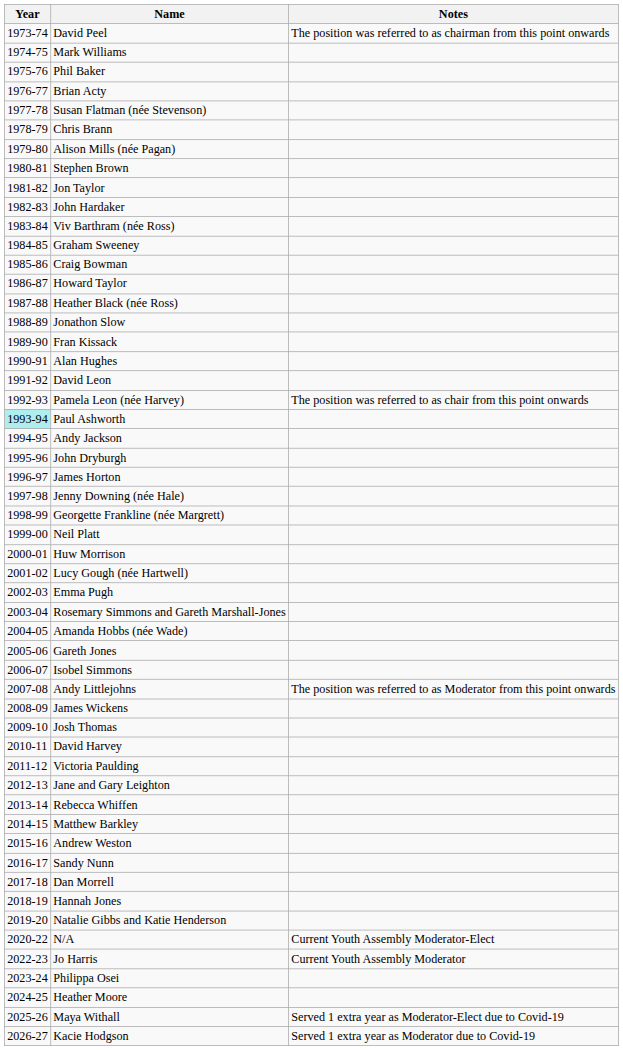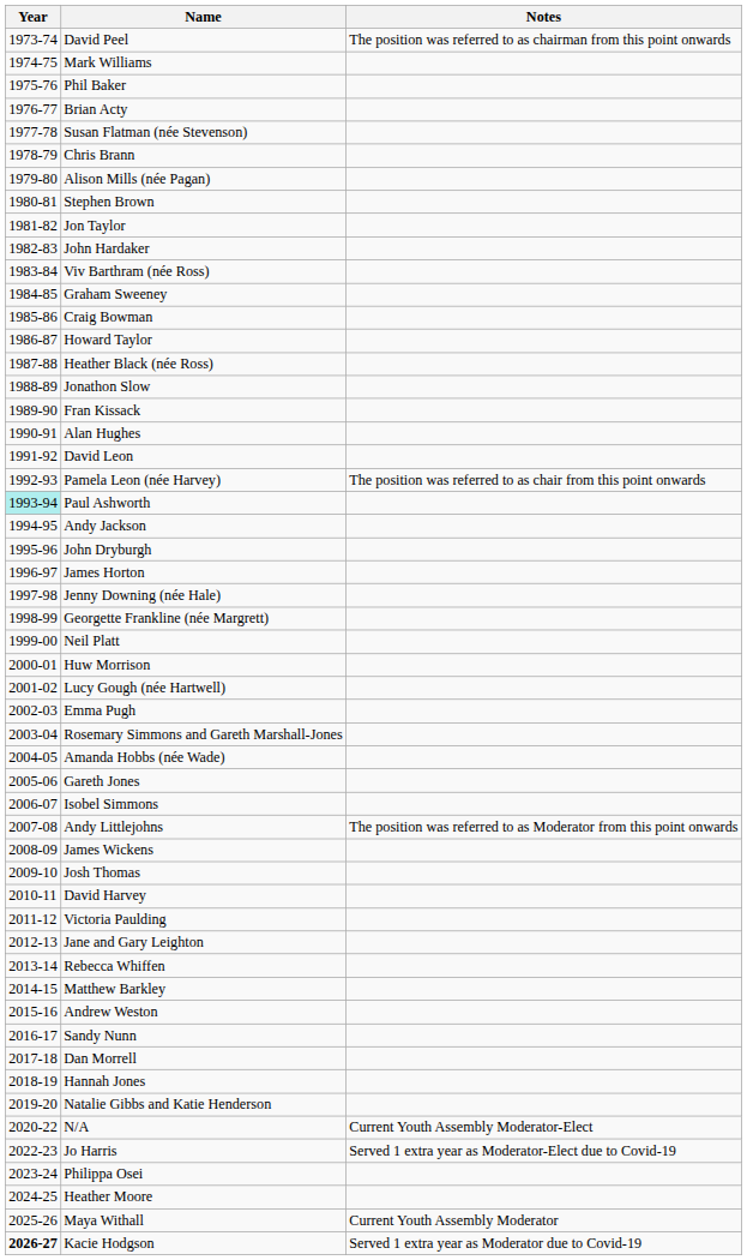 <table class="wikitable">
 <tr>
 <th>Year</th>
 <th>Name</th>
 <th>Notes</th>
 </tr>
 <tr>
 <td>1973-74</td>
 <td>David Peel</td>
 <td>The position was referred to as chairman from this point onwards</td>
 </tr>
 <tr>
 <td>1974-75</td>
 <td>Mark Williams</td>
 <td></td>
 </tr>
 <tr>
 <td>1975-76</td>
 <td>Phil Baker</td>
 <td></td>
 </tr>
 <tr>
 <td>1976-77</td>
 <td>Brian Acty</td>
 <td></td>
 </tr>
 <tr>
 <td>1977-78</td>
 <td>Susan Flatman (née Stevenson)</td>
 <td></td>
 </tr>
 <tr>
 <td>1978-79</td>
 <td>Chris Brann</td>
 <td></td>
 </tr>
 <tr>
 <td>1979-80</td>
 <td>Alison Mills (née Pagan)</td>
 <td></td>
 </tr>
 <tr>
 <td>1980-81</td>
 <td>Stephen Brown</td>
 <td></td>
 </tr>
 <tr>
 <td>1981-82</td>
 <td>Jon Taylor</td>
 <td></td>
 </tr>
 <tr>
 <td>1982-83</td>
 <td>John Hardaker</td>
 <td></td>
 </tr>
 <tr>
 <td>1983-84</td>
 <td>Viv Barthram (née Ross)</td>
 <td></td>
 </tr>
 <tr>
 <td>1984-85</td>
 <td>Graham Sweeney</td>
 <td></td>
 </tr>
 <tr>
 <td>1985-86</td>
 <td>Craig Bowman</td>
 <td></td>
 </tr>
 <tr>
 <td>1986-87</td>
 <td>Howard Taylor</td>
 <td></td>
 </tr>
 <tr>
 <td>1987-88</td>
 <td>Heather Black (née Ross)</td>
 <td></td>
 </tr>
 <tr>
 <td>1988-89</td>
 <td>Jonathon Slow</td>
 <td></td>
 </tr>
 <tr>
 <td>1989-90</td>
 <td>Fran Kissack</td>
 <td></td>
 </tr>
 <tr>
 <td>1990-91</td>
 <td>Alan Hughes</td>
 <td></td>
 </tr>
 <tr>
 <td>1991-92</td>
 <td>David Leon</td>
 <td></td>
 </tr>
 <tr>
 <td>1992-93</td>
 <td>Pamela Leon (née Harvey)</td>
 <td>The position was referred to as chair from this point onwards</td>
 </tr>
 <tr>
 <td style="background: paleturquoise;">1993-94</td>
 <td>Paul Ashworth</td>
 <td></td>
 </tr>
 <tr>
 <td>1994-95</td>
 <td>Andy Jackson</td>
 <td></td>
 </tr>
 <tr>
 <td>1995-96</td>
 <td>John Dryburgh</td>
 <td></td>
 </tr>
 <tr>
 <td>1996-97</td>
 <td>James Horton</td>
 <td></td>
 </tr>
 <tr>
 <td>1997-98</td>
 <td>Jenny Downing (née Hale)</td>
 <td></td>
 </tr>
 <tr>
 <td>1998-99</td>
 <td>Georgette Frankline (née Margrett)</td>
 <td></td>
 </tr>
 <tr>
 <td>1999-00</td>
 <td>Neil Platt</td>
 <td></td>
 </tr>
 <tr>
 <td>2000-01</td>
 <td>Huw Morrison</td>
 <td></td>
 </tr>
 <tr>
 <td>2001-02</td>
 <td>Lucy Gough (née Hartwell)</td>
 <td></td>
 </tr>
 <tr>
 <td>2002-03</td>
 <td>Emma Pugh</td>
 <td></td>
 </tr>
 <tr>
 <td>2003-04</td>
 <td>Rosemary Simmons and Gareth Marshall-Jones</td>
 <td></td>
 </tr>
 <tr>
 <td>2004-05</td>
 <td>Amanda Hobbs (née Wade)</td>
 <td></td>
 </tr>
 <tr>
 <td>2005-06</td>
 <td>Gareth Jones</td>
 <td></td>
 </tr>
 <tr>
 <td>2006-07</td>
 <td>Isobel Simmons</td>
 <td></td>
 </tr>
 <tr>
 <td>2007-08</td>
 <td>Andy Littlejohns</td>
 <td>The position was referred to as Moderator from this point onwards</td>
 </tr>
 <tr>
 <td>2008-09</td>
 <td>James Wickens</td>
 <td></td>
 </tr>
 <tr>
 <td>2009-10</td>
 <td>Josh Thomas</td>
 <td></td>
 </tr>
 <tr>
 <td>2010-11</td>
 <td>David Harvey</td>
 <td></td>
 </tr>
 <tr>
 <td>2011-12</td>
 <td>Victoria Paulding</td>
 <td></td>
 </tr>
 <tr>
 <td>2012-13</td>
 <td>Jane and Gary Leighton</td>
 <td></td>
 </tr>
 <tr>
 <td>2013-14</td>
 <td>Rebecca Whiffen</td>
 <td></td>
 </tr>
 <tr>
 <td>2014-15</td>
 <td>Matthew Barkley</td>
 <td></td>
 </tr>
 <tr>
 <td>2015-16</td>
 <td>Andrew Weston</td>
 <td></td>
 </tr>
 <tr>
 <td>2016-17</td>
 <td>Sandy Nunn</td>
 <td></td>
 </tr>
 <tr>
 <td>2017-18</td>
 <td>Dan Morrell</td>
 <td></td>
 </tr>
 <tr>
 <td>2018-19</td>
 <td>Hannah Jones</td>
 <td></td>
 </tr>
 <tr>
 <td>2019-20</td>
 <td>Natalie Gibbs and Katie Henderson</td>
 <td></td>
 </tr>
 <tr>
 <td>2020-22</td>
 <td>N/A</td>
 <td>Current Youth Assembly Moderator-Elect</td>
 </tr>
 <tr>
 <td>2022-23</td>
 <td>Jo Harris</td>
-<td>Current Youth Assembly Moderator</td>
+<td>Served 1 extra year as Moderator-Elect due to Covid-19</td>
 </tr>
 <tr>
 <td>2023-24</td>
 <td>Philippa Osei</td>
 <td></td>
 </tr>
 <tr>
 <td>2024-25</td>
 <td>Heather Moore</td>
 <td></td>
 </tr>
 <tr>
 <td>2025-26</td>
 <td>Maya Withall</td>
-<td>Served 1 extra year as Moderator-Elect due to Covid-19</td>
+<td>Current Youth Assembly Moderator</td>
 </tr>
 <tr>
-<td>2026-27</td>
+<td><strong>2026-27</strong></td>
 <td>Kacie Hodgson</td>
 <td>Served 1 extra year as Moderator due to Covid-19</td>
 </tr>
 </table>
